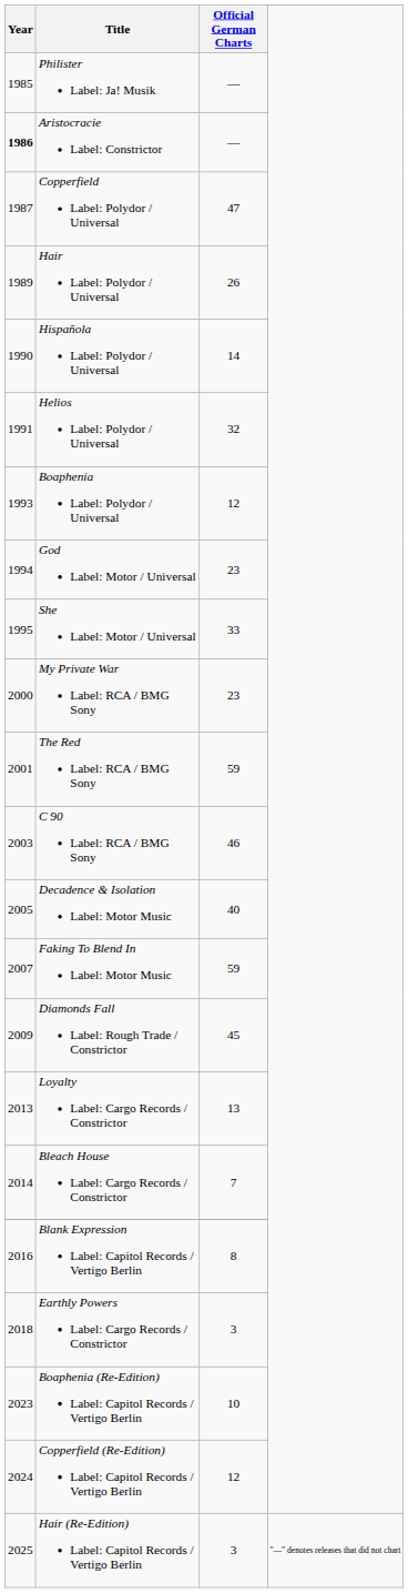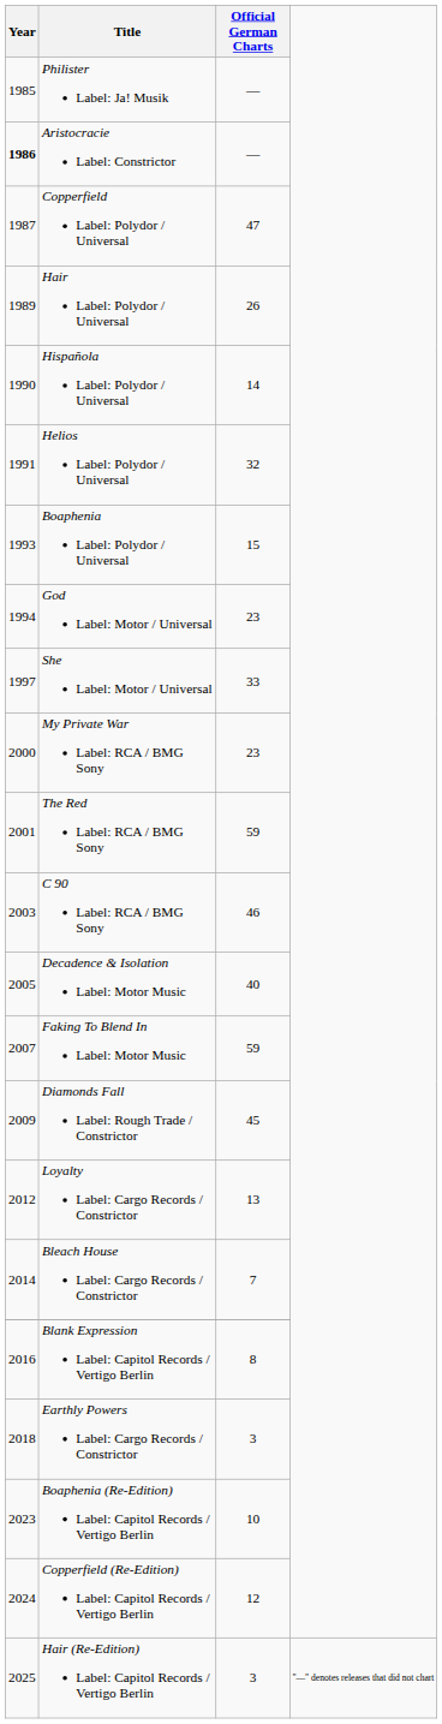 <table class="wikitable">
 <tr>
 <th>Year</th>
 <th width="200">Title</th>
 <th style="width:5em"><a href='#'>Official German Charts</a></th>
 </tr>
 <tr align="center">
 <td>1985</td>
 <td align="left"><em>Philister</em><br><ul><li>Label: Ja! Musik</li></ul></td>
 <td>—</td>
 </tr>
 <tr align="center">
 <td><strong>1986</strong></td>
 <td align="left"><em>Aristocracie</em><br><ul><li>Label: Constrictor</li></ul></td>
 <td>—</td>
 </tr>
 <tr align="center">
 <td>1987</td>
 <td align="left"><em>Copperfield</em><br><ul><li>Label: Polydor / Universal</li></ul></td>
 <td>47</td>
 </tr>
 <tr align="center">
 <td>1989</td>
 <td align="left"><em>Hair</em><br><ul><li>Label: Polydor / Universal</li></ul></td>
 <td>26</td>
 </tr>
 <tr align="center">
 <td>1990</td>
 <td align="left"><em>Hispañola</em><br><ul><li>Label: Polydor / Universal</li></ul></td>
 <td>14</td>
 </tr>
 <tr align="center">
 <td>1991</td>
 <td align="left"><em>Helios</em><br><ul><li>Label: Polydor / Universal</li></ul></td>
 <td>32</td>
 </tr>
 <tr align="center">
 <td>1993</td>
 <td align="left"><em>Boaphenia</em><br><ul><li>Label: Polydor / Universal</li></ul></td>
-<td>12</td>
+<td>15</td>
 </tr>
 <tr align="center">
 <td>1994</td>
 <td align="left"><em>God</em><br><ul><li>Label: Motor / Universal</li></ul></td>
 <td>23</td>
 </tr>
 <tr align="center">
-<td>1995</td>
+<td>1997</td>
 <td align="left"><em>She</em><br><ul><li>Label: Motor / Universal</li></ul></td>
 <td>33</td>
 </tr>
 <tr align="center">
 <td>2000</td>
 <td align="left"><em>My Private War</em><br><ul><li>Label: RCA / BMG Sony</li></ul></td>
 <td>23</td>
 </tr>
 <tr align="center">
 <td>2001</td>
 <td align="left"><em>The Red</em><br><ul><li>Label: RCA / BMG Sony</li></ul></td>
 <td>59</td>
 </tr>
 <tr align="center">
 <td>2003</td>
 <td align="left"><em>C 90</em><br><ul><li>Label: RCA / BMG Sony</li></ul></td>
 <td>46</td>
 </tr>
 <tr align="center">
 <td>2005</td>
 <td align="left"><em>Decadence & Isolation</em><br><ul><li>Label: Motor Music</li></ul></td>
 <td>40</td>
 </tr>
 <tr align="center">
 <td>2007</td>
 <td align="left"><em>Faking To Blend In</em><br><ul><li>Label: Motor Music</li></ul></td>
 <td>59</td>
 </tr>
 <tr align="center">
 <td>2009</td>
 <td align="left"><em>Diamonds Fall</em><br><ul><li>Label: Rough Trade / Constrictor</li></ul></td>
 <td>45</td>
 </tr>
 <tr align="center">
-<td>2013</td>
+<td>2012</td>
 <td align="left"><em>Loyalty</em><br><ul><li>Label: Cargo Records / Constrictor</li></ul></td>
 <td>13</td>
 </tr>
 <tr align="center">
 <td>2014</td>
 <td align="left"><em>Bleach House</em><br><ul><li>Label: Cargo Records / Constrictor</li></ul></td>
 <td>7</td>
 </tr>
 <tr>
 </tr>
 <tr align="center">
 <td>2016</td>
 <td align="left"><em>Blank Expression</em><br><ul><li>Label: Capitol Records / Vertigo Berlin</li></ul></td>
 <td>8</td>
 </tr>
 <tr align="center">
 <td>2018</td>
 <td align="left"><em>Earthly Powers</em><br><ul><li>Label: Cargo Records / Constrictor</li></ul></td>
 <td>3</td>
 </tr>
 <tr align="center">
 <td>2023</td>
 <td align="left"><em>Boaphenia (Re-Edition)</em><br><ul><li>Label: Capitol Records / Vertigo Berlin</li></ul></td>
 <td>10</td>
 </tr>
 <tr align="center">
 <td>2024</td>
 <td align="left"><em>Copperfield (Re-Edition)</em><br><ul><li>Label: Capitol Records / Vertigo Berlin</li></ul></td>
 <td>12</td>
 </tr>
 <tr align="center">
 <td>2025</td>
 <td align="left"><em>Hair (Re-Edition)</em><br><ul><li>Label: Capitol Records / Vertigo Berlin</li></ul></td>
 <td>3</td>
 <td align="center" colspan="3" style="font-size: 8pt">"—" denotes releases that did not chart</td>
 </tr>
 </table>
